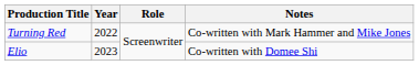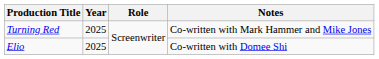 <table class="wikitable">
 <tr>
 <th>Production Title</th>
 <th>Year</th>
 <th>Role</th>
 <th>Notes</th>
 </tr>
 <tr>
 <td><em><a href='#'>Turning Red</a></em></td>
-<td>2022</td>
+<td>2025</td>
 <td rowspan="2">Screenwriter</td>
 <td>Co-written with Mark Hammer and <a href='#'>Mike Jones</a></td>
 </tr>
 <tr>
 <td><em><a href='#'>Elio</a></em></td>
-<td>2023</td>
+<td>2025</td>
 <td>Co-written with <a href='#'>Domee Shi</a></td>
 </tr>
 </table>
